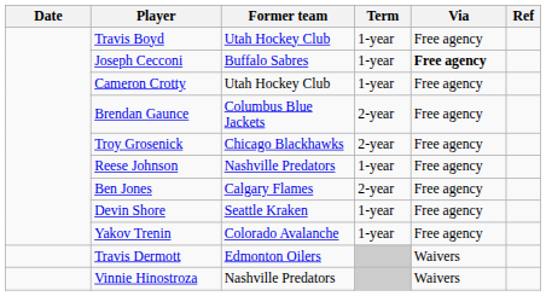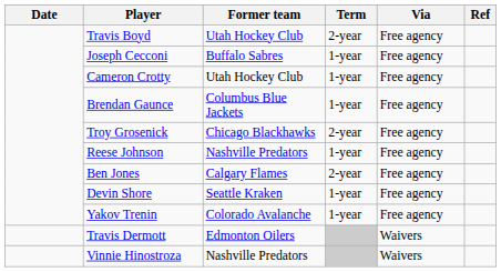 <table class="wikitable">
 <tr style="background:#ddd; text-align:center;">
 <th style="width: 10em;">Date</th>
 <th style="width: 14em;">Player</th>
 <th style="width: 14em;">Former team</th>
 <th style="width: 5em;">Term</th>
 <th style="width: 10em;">Via</th>
 <th style="width: 2.5em;">Ref</th>
 </tr>
 <tr>
 <td rowspan=9></td>
 <td><a href='#'>Travis Boyd</a></td>
 <td><a href='#'>Utah Hockey Club</a></td>
-<td>1-year</td>
+<td>2-year</td>
 <td>Free agency</td>
 <td></td>
 </tr>
 <tr>
 <td><a href='#'>Joseph Cecconi</a></td>
 <td><a href='#'>Buffalo Sabres</a></td>
 <td>1-year</td>
-<td><strong>Free agency</strong></td>
+<td>Free agency</td>
 <td></td>
 </tr>
 <tr>
 <td><a href='#'>Cameron Crotty</a></td>
 <td>Utah Hockey Club</td>
 <td>1-year</td>
 <td>Free agency</td>
 <td></td>
 </tr>
 <tr>
 <td><a href='#'>Brendan Gaunce</a></td>
 <td><a href='#'>Columbus Blue Jackets</a></td>
-<td>2-year</td>
+<td>1-year</td>
 <td>Free agency</td>
 <td></td>
 </tr>
 <tr>
 <td><a href='#'>Troy Grosenick</a></td>
 <td><a href='#'>Chicago Blackhawks</a></td>
 <td>2-year</td>
 <td>Free agency</td>
 <td></td>
 </tr>
 <tr>
 <td><a href='#'>Reese Johnson</a></td>
 <td><a href='#'>Nashville Predators</a></td>
 <td>1-year</td>
 <td>Free agency</td>
 <td></td>
 </tr>
 <tr>
 <td><a href='#'>Ben Jones</a></td>
 <td><a href='#'>Calgary Flames</a></td>
 <td>2-year</td>
 <td>Free agency</td>
 <td></td>
 </tr>
 <tr>
 <td><a href='#'>Devin Shore</a></td>
 <td><a href='#'>Seattle Kraken</a></td>
 <td>1-year</td>
 <td>Free agency</td>
 <td></td>
 </tr>
 <tr>
 <td><a href='#'>Yakov Trenin</a></td>
 <td><a href='#'>Colorado Avalanche</a></td>
 <td>1-year</td>
 <td>Free agency</td>
 <td></td>
 </tr>
 <tr>
 <td></td>
 <td><a href='#'>Travis Dermott</a></td>
 <td><a href='#'>Edmonton Oilers</a></td>
 <td style="background:#ccc;"></td>
 <td>Waivers</td>
 <td></td>
 </tr>
 <tr>
 <td></td>
 <td><a href='#'>Vinnie Hinostroza</a></td>
 <td>Nashville Predators</td>
 <td style="background:#ccc;"></td>
 <td>Waivers</td>
 <td></td>
 </tr>
 </table>
